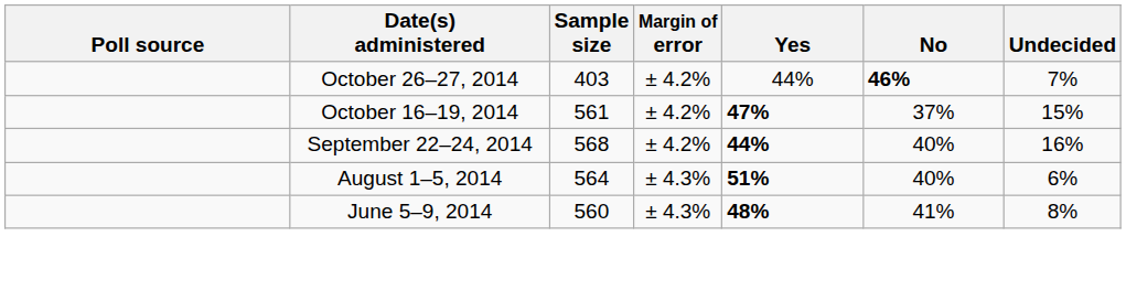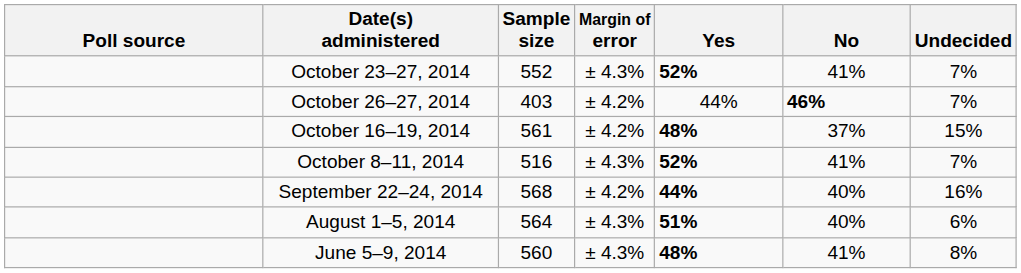 <table class="wikitable">
 <tr valign= bottom>
 <th style="width:210px;">Poll source</th>
 <th style="width:190px;">Date(s)<br>administered</th>
 <th class=small>Sample<br>size</th>
 <th><small>Margin of</small><br>error</th>
 <th style="width:100px;">Yes</th>
 <th style="width:100px;">No</th>
 <th style="width:40px;">Undecided</th>
+</tr>
+<tr>
+<td></td>
+<td align=center>October 23–27, 2014</td>
+<td align=center>552</td>
+<td align=center>± 4.3%</td>
+<td><strong>52%</strong></td>
+<td align=center>41%</td>
+<td align=center>7%</td>
 </tr>
 <tr>
 <td></td>
 <td align=center>October 26–27, 2014</td>
 <td align=center>403</td>
 <td align=center>± 4.2%</td>
 <td align=center>44%</td>
 <td><strong>46%</strong></td>
 <td align=center>7%</td>
 </tr>
 <tr>
 <td></td>
 <td align=center>October 16–19, 2014</td>
 <td align=center>561</td>
 <td align=center>± 4.2%</td>
-<td><strong>47%</strong></td>
+<td><strong>48%</strong></td>
 <td align=center>37%</td>
 <td align=center>15%</td>
+</tr>
+<tr>
+<td> </td>
+<td align=center>October 8–11, 2014</td>
+<td align=center>516</td>
+<td align=center>± 4.3%</td>
+<td><strong>52%</strong></td>
+<td align=center>41%</td>
+<td align=center>7%</td>
 </tr>
 <tr>
 <td></td>
 <td align=center>September 22–24, 2014</td>
 <td align=center>568</td>
 <td align=center>± 4.2%</td>
 <td><strong>44%</strong></td>
 <td align=center>40%</td>
 <td align=center>16%</td>
 </tr>
 <tr>
 <td></td>
 <td align=center>August 1–5, 2014</td>
 <td align=center>564</td>
 <td align=center>± 4.3%</td>
 <td><strong>51%</strong></td>
 <td align=center>40%</td>
 <td align=center>6%</td>
 </tr>
 <tr>
 <td></td>
 <td align=center>June 5–9, 2014</td>
 <td align=center>560</td>
 <td align=center>± 4.3%</td>
 <td><strong>48%</strong></td>
 <td align=center>41%</td>
 <td align=center>8%</td>
 </tr>
 </table>
